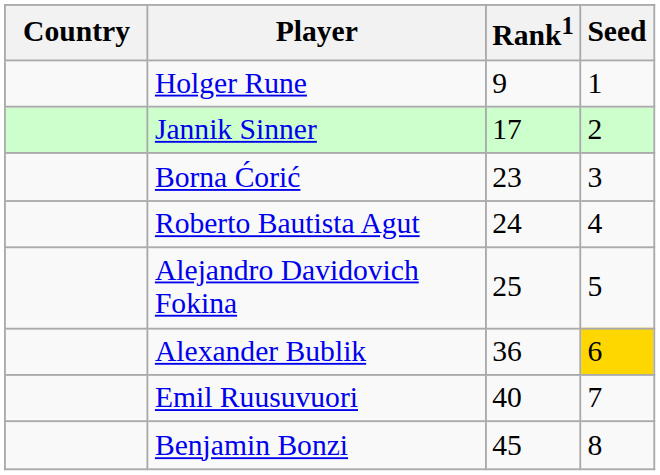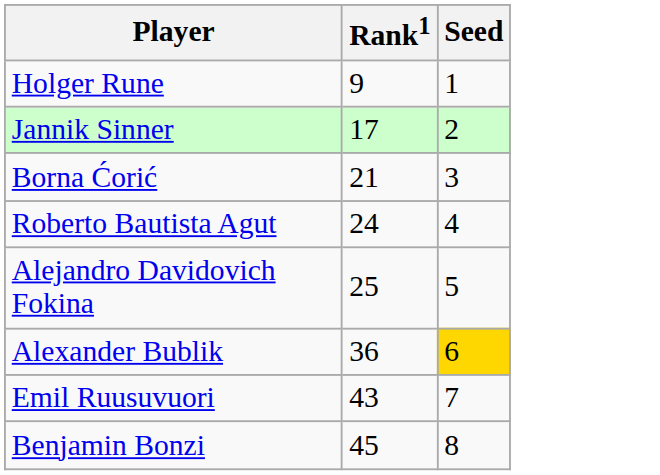 <table class="sortable wikitable">
 <tr>
-<th width="70">Country</th>
 <th width="175">Player</th>
 <th>Rank<sup>1</sup></th>
 <th>Seed</th>
 </tr>
 <tr>
-<td></td>
 <td><a href='#'>Holger Rune</a></td>
 <td>9</td>
 <td>1</td>
 </tr>
 <tr bgcolor=#cfc>
-<td></td>
 <td><a href='#'>Jannik Sinner</a></td>
 <td>17</td>
 <td>2</td>
 </tr>
 <tr>
-<td></td>
 <td><a href='#'>Borna Ćorić</a></td>
-<td>23</td>
+<td>21</td>
 <td>3</td>
 </tr>
 <tr>
-<td></td>
 <td><a href='#'>Roberto Bautista Agut</a></td>
 <td>24</td>
 <td>4</td>
 </tr>
 <tr>
-<td></td>
 <td><a href='#'>Alejandro Davidovich Fokina</a></td>
 <td>25</td>
 <td>5</td>
 </tr>
 <tr>
-<td></td>
 <td><a href='#'>Alexander Bublik</a></td>
 <td>36</td>
 <td style="background: gold;">6</td>
 </tr>
 <tr>
-<td></td>
 <td><a href='#'>Emil Ruusuvuori</a></td>
-<td>40</td>
+<td>43</td>
 <td>7</td>
 </tr>
 <tr>
-<td></td>
 <td><a href='#'>Benjamin Bonzi</a></td>
 <td>45</td>
 <td>8</td>
 </tr>
 </table>
